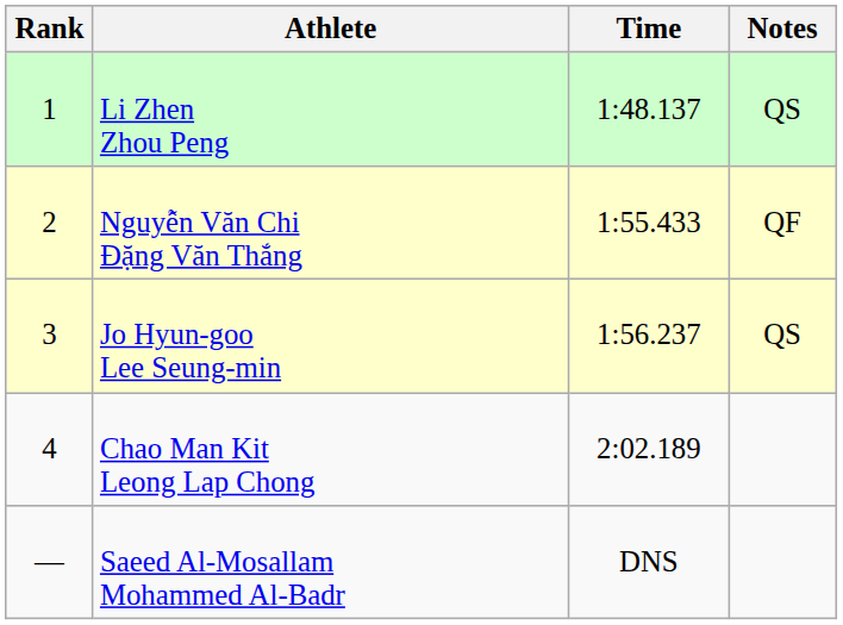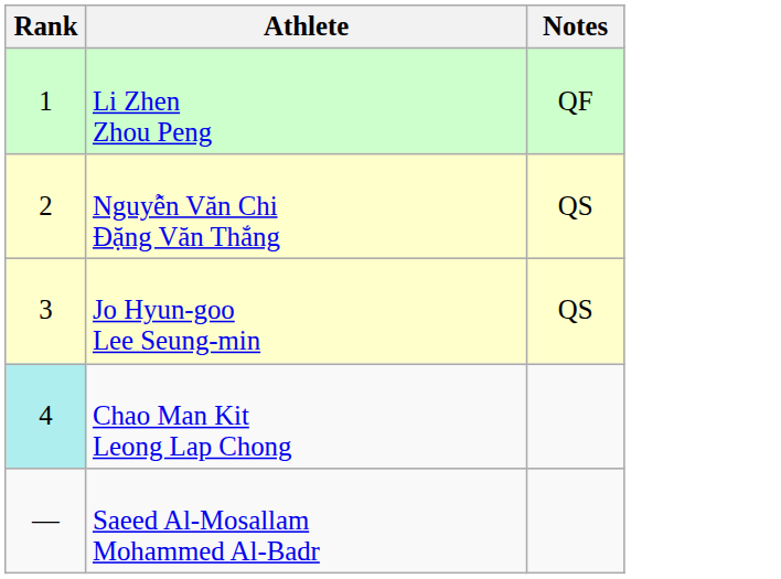 <table class=wikitable style="text-align:center">
 <tr>
 <th width=40>Rank</th>
 <th width=250>Athlete</th>
-<th width=80>Time</th>
 <th width=50>Notes</th>
 </tr>
 <tr bgcolor="ccffcc">
 <td>1</td>
 <td align=left><br><a href='#'>Li Zhen</a><br><a href='#'>Zhou Peng</a></td>
-<td>1:48.137</td>
-<td>QS</td>
+<td>QF</td>
 </tr>
 <tr bgcolor="#ffffcc">
 <td>2</td>
 <td align=left><br><a href='#'>Nguyễn Văn Chi</a><br><a href='#'>Đặng Văn Thắng</a></td>
-<td>1:55.433</td>
-<td>QF</td>
+<td>QS</td>
 </tr>
 <tr bgcolor="#ffffcc">
 <td>3</td>
 <td align=left><br><a href='#'>Jo Hyun-goo</a><br><a href='#'>Lee Seung-min</a></td>
-<td>1:56.237</td>
 <td>QS</td>
 </tr>
 <tr>
-<td>4</td>
+<td style="background: paleturquoise;">4</td>
 <td align=left><br><a href='#'>Chao Man Kit</a><br><a href='#'>Leong Lap Chong</a></td>
-<td>2:02.189</td>
 <td></td>
 </tr>
 <tr>
 <td>—</td>
 <td align=left><br><a href='#'>Saeed Al-Mosallam</a><br><a href='#'>Mohammed Al-Badr</a></td>
-<td>DNS</td>
 <td></td>
 </tr>
 </table>
